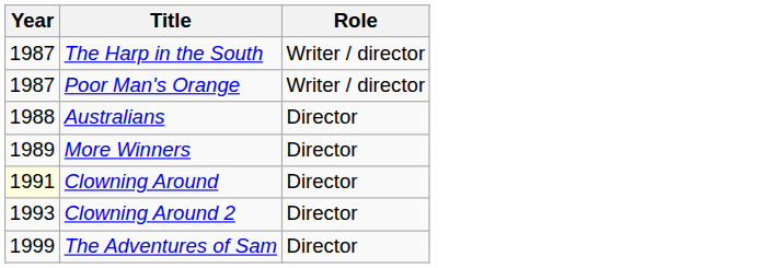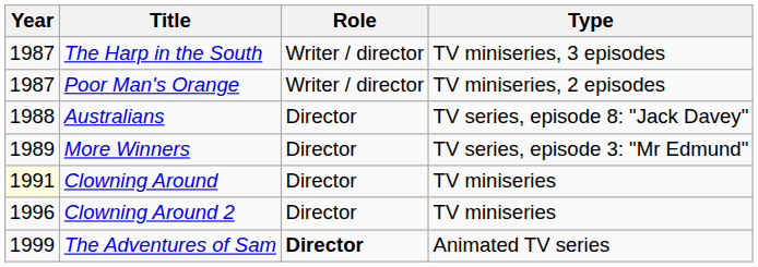 <table class="wikitable">
 <tr>
 <th>Year</th>
 <th>Title</th>
 <th>Role</th>
+<th>Type</th>
 </tr>
 <tr>
 <td>1987</td>
 <td><em><a href='#'>The Harp in the South</a></em></td>
 <td>Writer / director</td>
+<td>TV miniseries, 3 episodes</td>
 </tr>
 <tr>
 <td>1987</td>
 <td><em><a href='#'>Poor Man's Orange</a></em></td>
 <td>Writer / director</td>
+<td>TV miniseries, 2 episodes</td>
 </tr>
 <tr>
 <td>1988</td>
 <td><em><a href='#'>Australians</a></em></td>
 <td>Director</td>
+<td>TV series, episode 8: "Jack Davey"</td>
 </tr>
 <tr>
 <td>1989</td>
 <td><em><a href='#'>More Winners</a></em></td>
 <td>Director</td>
+<td>TV series, episode 3: "Mr Edmund"</td>
 </tr>
 <tr>
 <td style="background: lightyellow;">1991</td>
 <td><em><a href='#'>Clowning Around</a></em></td>
 <td>Director</td>
+<td>TV miniseries</td>
 </tr>
 <tr>
-<td>1993</td>
+<td>1996</td>
 <td><em><a href='#'>Clowning Around 2</a></em></td>
 <td>Director</td>
+<td>TV miniseries</td>
 </tr>
 <tr>
 <td>1999</td>
 <td><em><a href='#'>The Adventures of Sam</a></em></td>
-<td>Director</td>
+<td><strong>Director</strong></td>
+<td>Animated TV series</td>
 </tr>
 </table>
